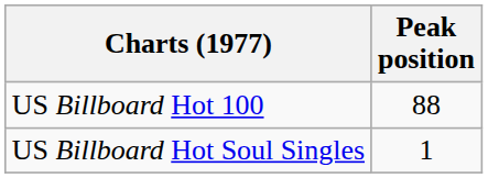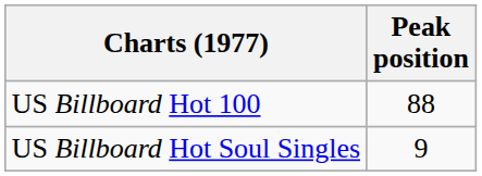 <table class="wikitable sortable">
 <tr>
 <th>Charts (1977)</th>
 <th>Peak<br>position</th>
 </tr>
 <tr>
 <td>US <em>Billboard</em> <a href='#'>Hot 100</a></td>
 <td align="center">88</td>
 </tr>
 <tr>
 <td>US <em>Billboard</em> <a href='#'>Hot Soul Singles</a></td>
-<td align="center">1</td>
+<td align="center">9</td>
 </tr>
 </table>
